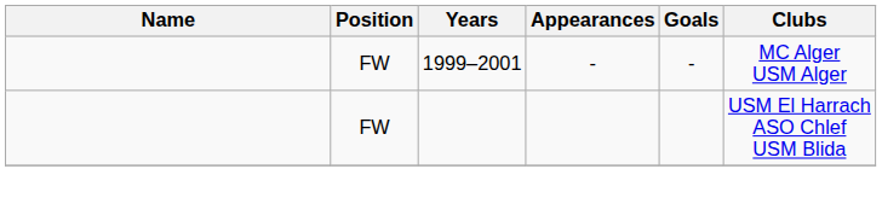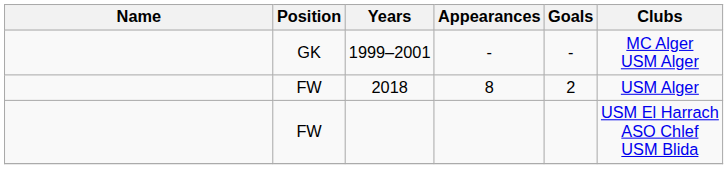 <table class="wikitable sortable" style="text-align: center;">
 <tr>
 <th style="width:16em">Name</th>
 <th>Position</th>
 <th>Years</th>
 <th>Appearances</th>
 <th>Goals</th>
 <th>Clubs</th>
 </tr>
 <tr>
 <td align="left"></td>
-<td>FW</td>
+<td>GK</td>
 <td>1999–2001</td>
 <td>-</td>
 <td>-</td>
 <td><a href='#'>MC Alger</a><br><a href='#'>USM Alger</a></td>
+</tr>
+<tr>
+<td align="left"></td>
+<td>FW</td>
+<td>2018</td>
+<td>8</td>
+<td>2</td>
+<td><a href='#'>USM Alger</a></td>
 </tr>
 <tr>
 <td align="left"></td>
 <td>FW</td>
 <td></td>
 <td></td>
 <td></td>
 <td><a href='#'>USM El Harrach</a><br><a href='#'>ASO Chlef</a><br><a href='#'>USM Blida</a></td>
 </tr>
 <tr>
 </tr>
 </table>
